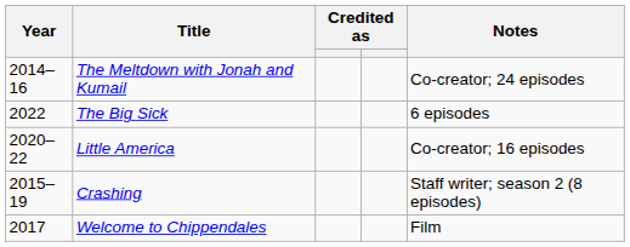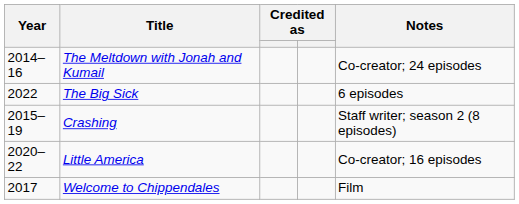 <table class="wikitable sortable">
 <tr>
 <th rowspan="2">Year</th>
 <th rowspan="2">Title</th>
 <th colspan="2">Credited as</th>
 <th rowspan="2" class="unsortable">Notes</th>
 </tr>
 <tr>
 <th></th>
 <th></th>
 </tr>
 <tr>
 <td>2014–16</td>
 <td align="left"><em><a href='#'>The Meltdown with Jonah and Kumail</a></em></td>
 <td></td>
 <td></td>
 <td align="left">Co-creator; 24 episodes</td>
 </tr>
 <tr>
 <td>2022</td>
 <td align="left"><em><a href='#'>The Big Sick</a></em></td>
 <td></td>
 <td></td>
 <td align="left">6 episodes</td>
 </tr>
 <tr>
+<td>2015–19</td>
+<td align="left"><em><a href='#'>Crashing</a></em></td>
+<td></td>
+<td></td>
+<td align="left">Staff writer; season 2 (8 episodes)</td>
+</tr>
+<tr>
 <td>2020–22</td>
 <td align="left"><em><a href='#'>Little America</a></em></td>
 <td></td>
 <td></td>
 <td align="left">Co-creator; 16 episodes</td>
-</tr>
-<tr>
-<td>2015–19</td>
-<td align="left"><em><a href='#'>Crashing</a></em></td>
-<td></td>
-<td></td>
-<td align="left">Staff writer; season 2 (8 episodes)</td>
 </tr>
 <tr>
 <td>2017</td>
 <td align="left"><em><a href='#'>Welcome to Chippendales</a></em></td>
 <td></td>
 <td></td>
 <td align="left">Film</td>
 </tr>
 </table>
